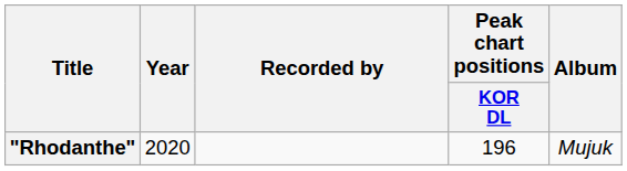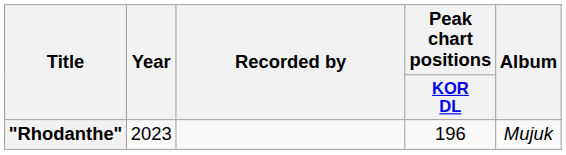 <table class="wikitable plainrowheaders" style="text-align:center">
 <tr>
 <th scope="col" rowspan="2">Title</th>
 <th scope="col" rowspan="2">Year</th>
 <th scope="col" rowspan="2" style="width:12em">Recorded by</th>
 <th scope="col" colspan="1">Peak chart positions</th>
 <th scope="col" rowspan="2">Album</th>
 </tr>
 <tr>
 <th scope="col" style="font-size:90%; width:2.5em"><a href='#'>KOR<br>DL</a><br></th>
 </tr>
 <tr>
 <th scope="row">"Rhodanthe"</th>
-<td>2020</td>
+<td>2023</td>
 <td rowspan="1" style="text-align:left"></td>
 <td>196</td>
 <td><em>Mujuk</em></td>
 </tr>
 </table>
